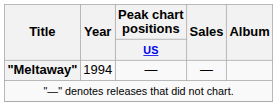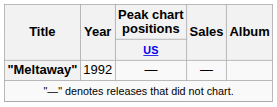 <table class="wikitable plainrowheaders" style="text-align:center;">
 <tr>
 <th scope="col" rowspan="2">Title</th>
 <th scope="col" rowspan="2">Year</th>
 <th scope="col" colspan="1">Peak chart<br>positions</th>
 <th scope="col" rowspan="2">Sales</th>
 <th scope="col" rowspan="2">Album</th>
 </tr>
 <tr>
 <th><small><a href='#'>US</a></small></th>
 </tr>
 <tr>
 <th scope="row">"Meltaway"</th>
-<td>1994</td>
+<td>1992</td>
 <td>—</td>
 <td>—</td>
 <td></td>
 </tr>
 <tr>
 <td colspan="6" align="center"><small>"—" denotes releases that did not chart.</small></td>
 </tr>
 <tr>
 </tr>
 </table>
